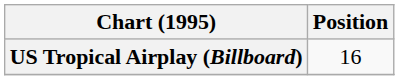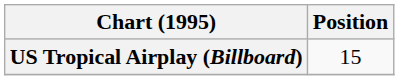 <table class="wikitable plainrowheaders " style="text-align:center;">
 <tr>
 <th scope="col">Chart (1995)</th>
 <th scope="col">Position</th>
 </tr>
 <tr>
 <th scope="row">US Tropical Airplay (<em>Billboard</em>)</th>
-<td>16</td>
+<td>15</td>
 </tr>
 <tr>
 </tr>
 </table>
